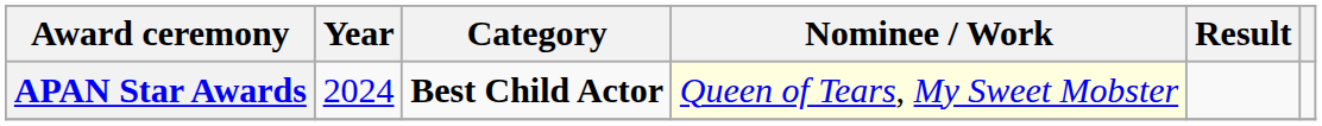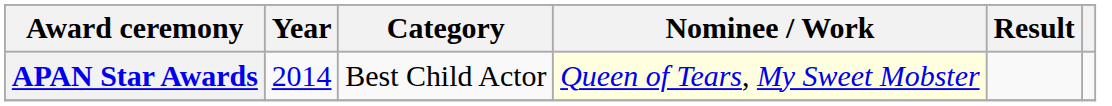 <table class="wikitable plainrowheaders sortable">
 <tr>
 <th scope="col">Award ceremony</th>
 <th scope="col">Year</th>
 <th scope="col">Category</th>
 <th scope="col">Nominee / Work</th>
 <th scope="col">Result</th>
 <th scope="col" class="unsortable"></th>
 </tr>
 <tr>
 <th scope="row"><a href='#'>APAN Star Awards</a></th>
-<td style="text-align:center"><a href='#'>2024</a></td>
-<td><strong>Best Child Actor</strong></td>
+<td style="text-align:center"><a href='#'>2014</a></td>
+<td>Best Child Actor</td>
 <td style="background: lightyellow;"><em><a href='#'>Queen of Tears</a></em>, <em><a href='#'>My Sweet Mobster</a></em></td>
 <td></td>
 <td style="text-align:center"></td>
 </tr>
 <tr>
 </tr>
 </table>
